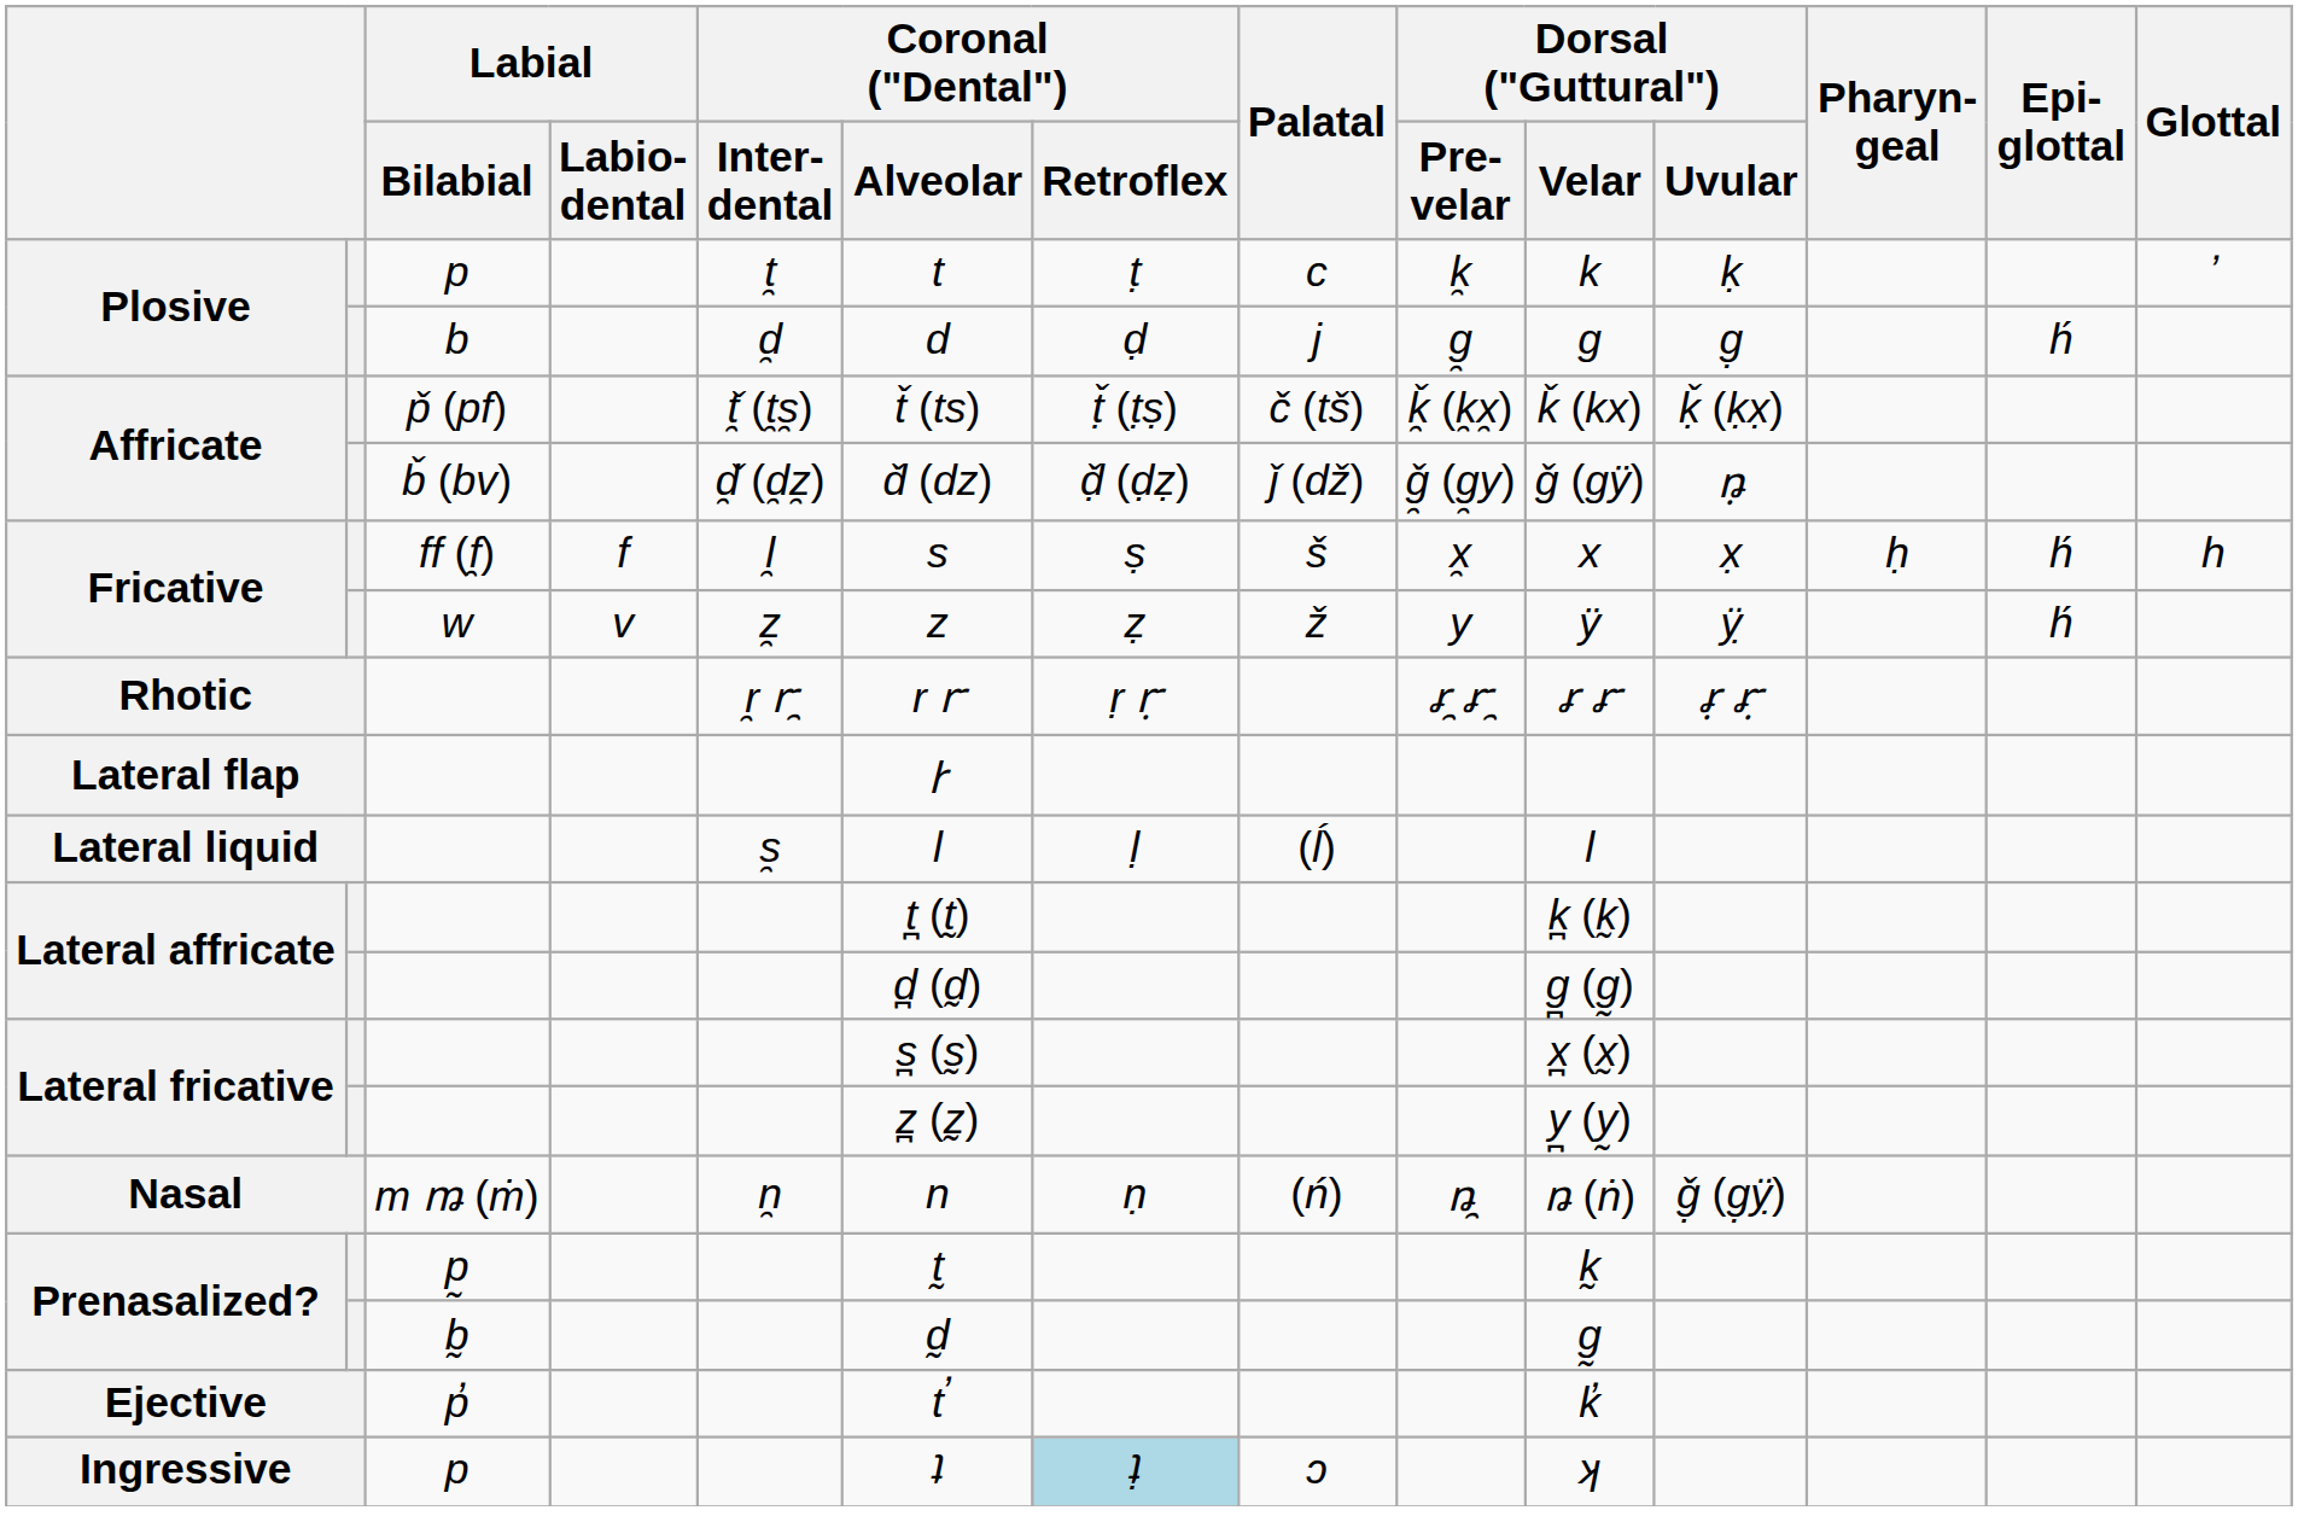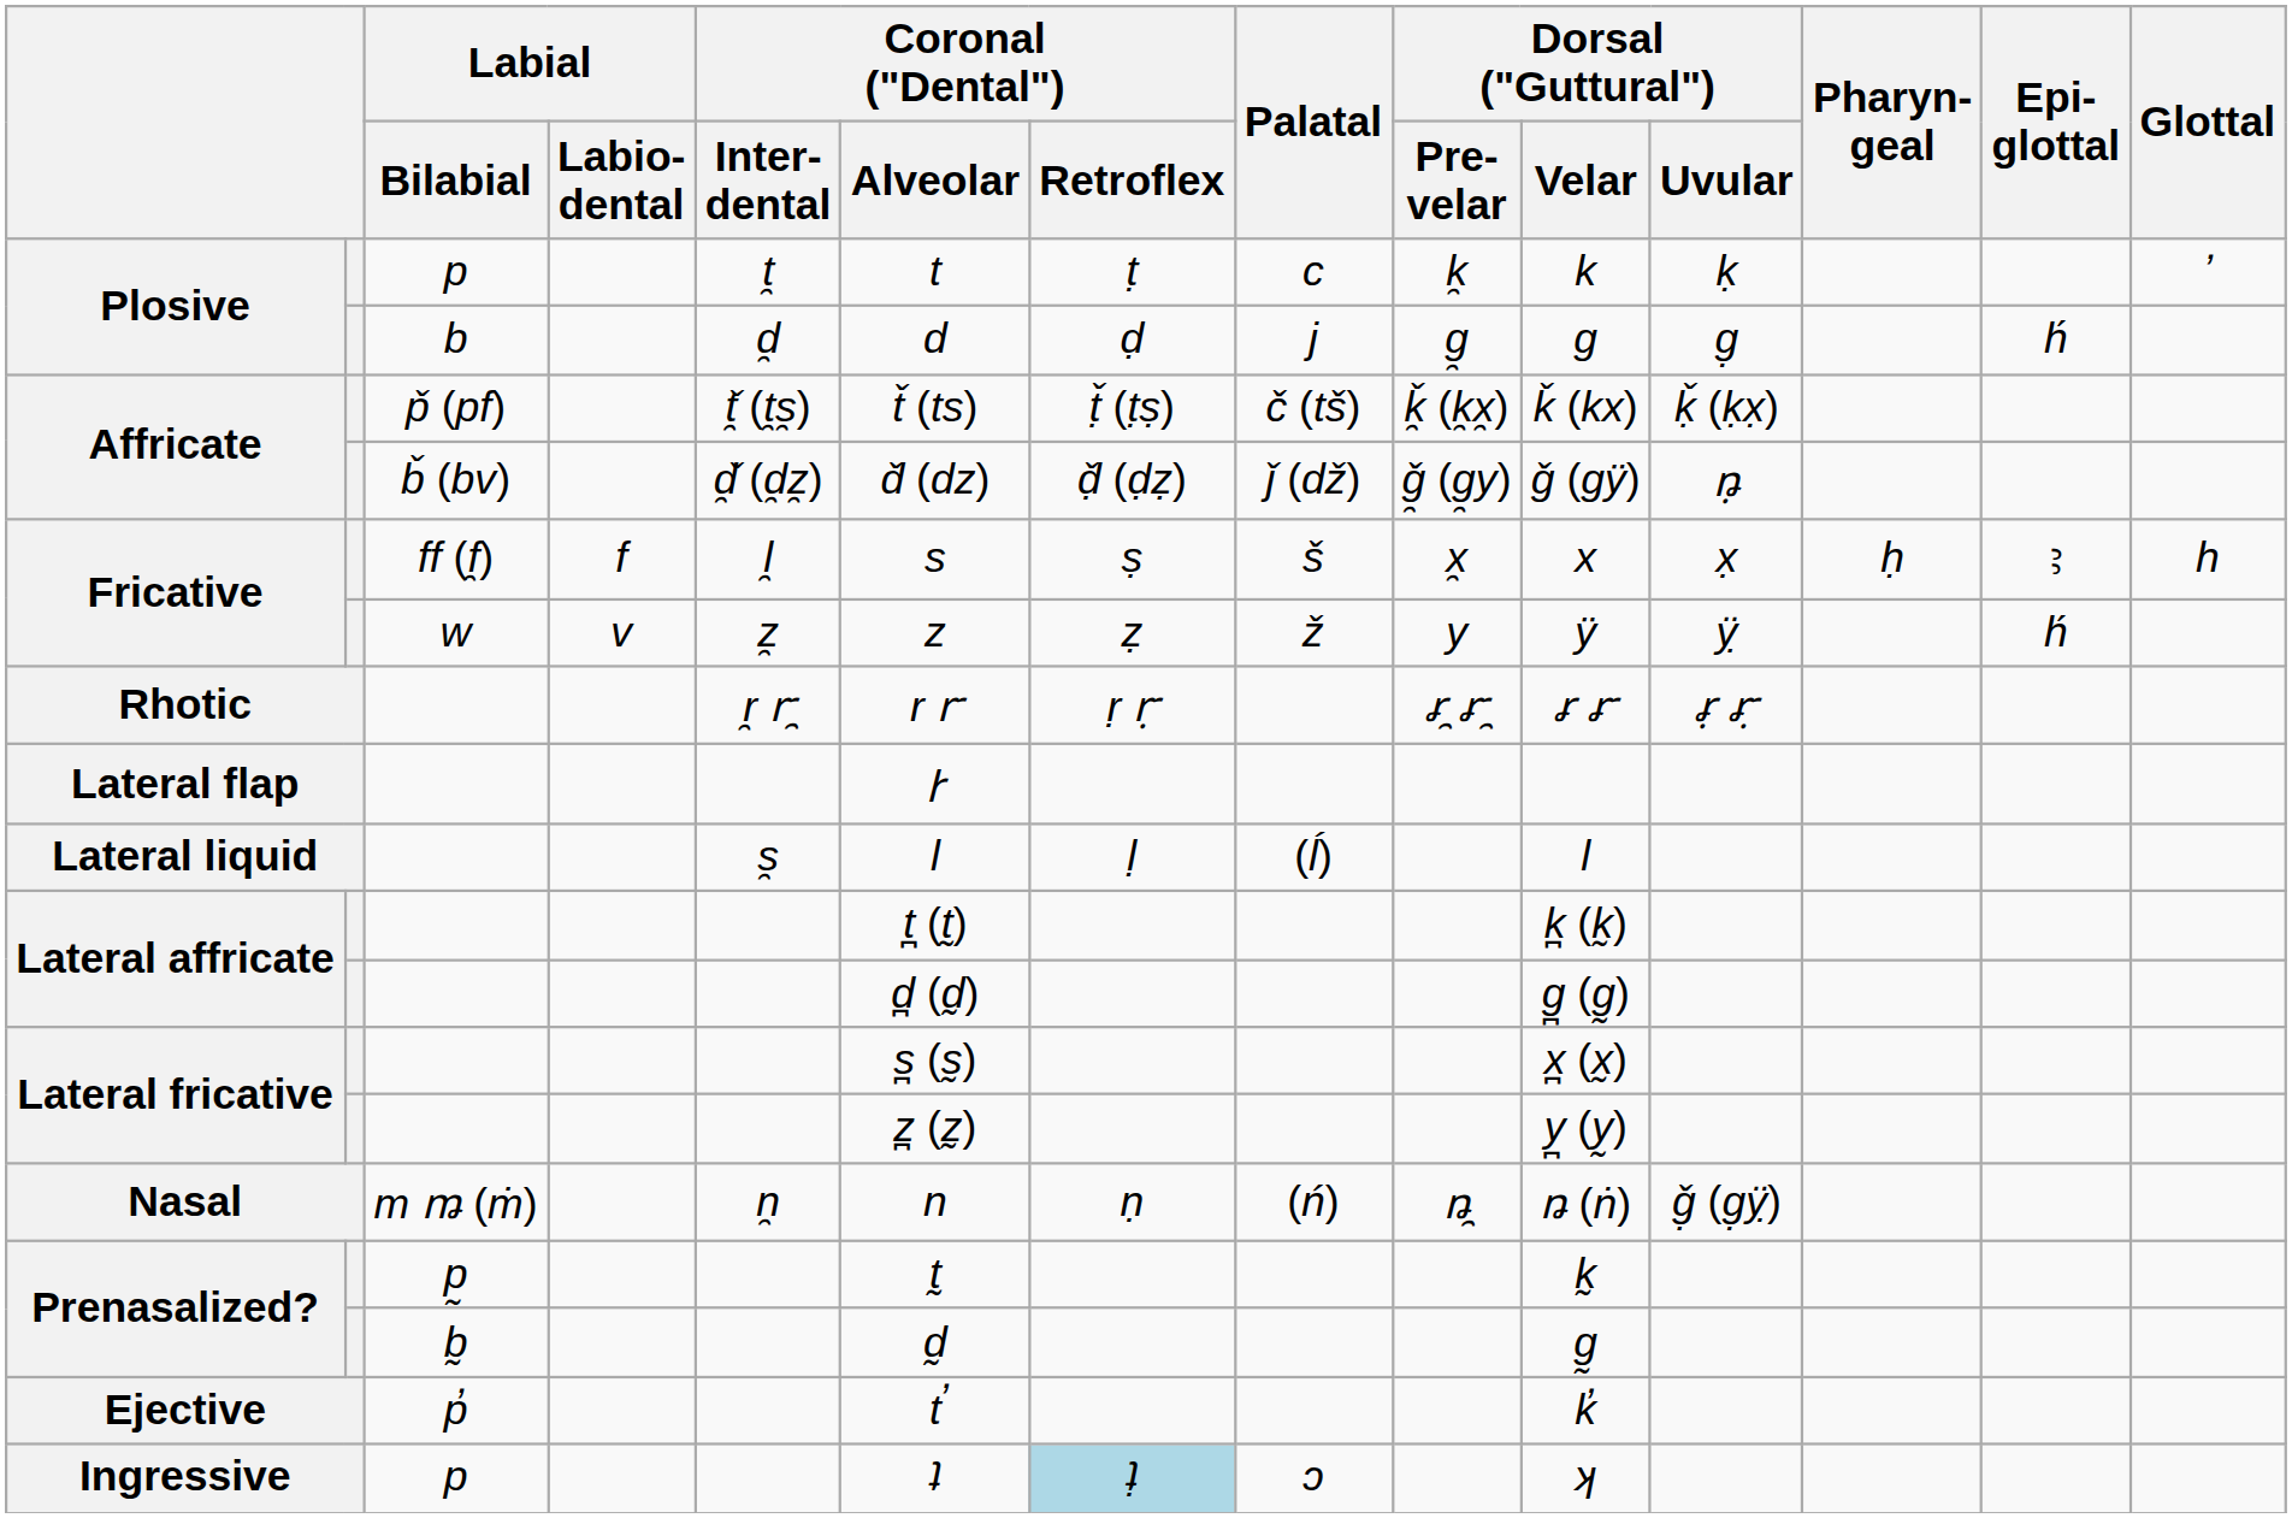 <table class="wikitable Unicode" style="text-align:center">
 <tr align=center>
 <th colspan="2" rowspan="2"></th>
 <th colspan="2">Labial</th>
 <th colspan="3">Coronal<br>("Dental")</th>
 <th rowspan="2">Palatal</th>
 <th colspan="3">Dorsal<br>("Guttural")</th>
 <th rowspan="2">Pharyn-<br>geal</th>
 <th rowspan="2">Epi-<br>glottal</th>
 <th rowspan="2">Glottal</th>
 </tr>
 <tr align=center>
 <th>Bilabial</th>
 <th>Labio-<br>dental</th>
 <th>Inter-<br>dental</th>
 <th>Alveolar</th>
 <th>Retroflex</th>
 <th>Pre-<br>velar</th>
 <th>Velar</th>
 <th>Uvular</th>
 </tr>
 <tr>
 <th rowspan="2">Plosive</th>
 <th></th>
 <td><em>p</em></td>
 <td></td>
 <td><em>t̯</em></td>
 <td><em>t</em></td>
 <td><em>ṭ</em></td>
 <td><em>c</em></td>
 <td><em>k̯</em></td>
 <td><em>k</em></td>
 <td><em>ḳ</em></td>
 <td><em> </em></td>
 <td><em> </em></td>
 <td><em>ʼ</em></td>
 </tr>
 <tr>
 <th></th>
 <td><em>b</em></td>
 <td></td>
 <td><em>d̯</em></td>
 <td><em>d</em></td>
 <td><em>ḍ</em></td>
 <td><em>j</em></td>
 <td><em>g̯</em></td>
 <td><em>g</em></td>
 <td><em>g̣</em></td>
 <td></td>
 <td><em>h́</em></td>
 <td></td>
 </tr>
 <tr>
 <th rowspan="2">Affricate</th>
 <th></th>
 <td><em>p̌</em> (<em>pf</em>)</td>
 <td></td>
 <td><em>t͏̯̌</em> (<em>t̯s̯</em>)</td>
 <td><em>t͏̌</em> (<em>ts</em>)</td>
 <td><em>ṭ̌</em> (<em>ṭṣ</em>)</td>
 <td><em>č</em> (<em>tš</em>)</td>
 <td><em>ǩ̯</em> (<em>k̯x̯</em>)</td>
 <td><em>ǩ</em> (<em>kx</em>)</td>
 <td><em>ḳ̌</em> (<em>ḳx̣</em>)</td>
 <td></td>
 <td></td>
 <td></td>
 </tr>
 <tr>
 <th></th>
 <td><em>b̌</em> (<em>bv</em>)</td>
 <td></td>
 <td><em>d͏̯̌</em> (<em>d̯z̯</em>)</td>
 <td><em>d͏̌</em> (<em>dz</em>)</td>
 <td><em>ḍ̌</em> (<em>ḍẓ</em>)</td>
 <td><em>ǰ</em> (<em>dž</em>)</td>
 <td><em>ǧ̯</em> (<em>g̯y</em>)</td>
 <td><em>ǧ</em> (<em>gÿ</em>)</td>
 <td><em>ꬻ̣ </em></td>
 <td></td>
 <td></td>
 <td></td>
 </tr>
 <tr>
 <th rowspan="2">Fricative</th>
 <th></th>
 <td><em>ff</em> (<em>f̯</em>)</td>
 <td><em>f</em></td>
 <td><em>l̯ </em></td>
 <td><em>s</em></td>
 <td><em>ṣ</em></td>
 <td><em>š</em></td>
 <td><em>x̯</em></td>
 <td><em>x</em></td>
 <td><em>x̣</em></td>
 <td><em>ḥ</em></td>
-<td><em>h́</em></td>
+<td><span>ꜣ</span></td>
 <td><em>h</em></td>
 </tr>
 <tr>
 <th></th>
 <td><em>w</em></td>
 <td><em>v</em></td>
 <td><em>z̯</em></td>
 <td><em>z</em></td>
 <td><em>ẓ</em></td>
 <td><em>ž</em></td>
 <td><em>y</em></td>
 <td><em>ÿ</em></td>
 <td><em>ỵ̈</em></td>
 <td></td>
 <td><em>h́</em></td>
 <td></td>
 </tr>
 <tr>
 <th colspan="2">Rhotic</th>
 <td></td>
 <td></td>
 <td><em>r̯ ꭈ̯</em></td>
 <td><em>r ꭈ</em></td>
 <td><em>ṛ ꭈ̣</em></td>
 <td></td>
 <td><em>ꭉ̯ ꭊ̯</em></td>
 <td><em>ꭉ ꭊ</em></td>
 <td><em>ꭉ̣ ꭊ̣</em></td>
 <td></td>
 <td></td>
 <td></td>
 </tr>
 <tr>
 <th colspan="2">Lateral flap</th>
 <td></td>
 <td></td>
 <td></td>
 <td><em>𝼑</em></td>
 <td></td>
 <td></td>
 <td></td>
 <td></td>
 <td></td>
 <td></td>
 <td></td>
 <td></td>
 </tr>
 <tr>
 <th colspan="2">Lateral liquid</th>
 <td></td>
 <td></td>
 <td><em>s̯</em></td>
 <td><em>l</em></td>
 <td><em>ḷ </em></td>
 <td>(<em>ĺ</em>)</td>
 <td></td>
 <td><em>ɫ </em></td>
 <td></td>
 <td></td>
 <td></td>
 <td></td>
 </tr>
 <tr>
 <th rowspan="2">Lateral affricate</th>
 <th></th>
 <td></td>
 <td></td>
 <td></td>
 <td><em>t̪</em> (<em>t̰</em>)</td>
 <td></td>
 <td></td>
 <td></td>
 <td><em>k̪</em> (<em>k̰</em>)</td>
 <td></td>
 <td></td>
 <td></td>
 <td></td>
 </tr>
 <tr>
 <th></th>
 <td></td>
 <td></td>
 <td></td>
 <td><em>d̪</em> (<em>d̰</em>)</td>
 <td></td>
 <td></td>
 <td></td>
 <td><em>g̪</em> (<em>g̰</em>)</td>
 <td></td>
 <td></td>
 <td></td>
 <td></td>
 </tr>
 <tr>
 <th rowspan="2">Lateral fricative</th>
 <th></th>
 <td></td>
 <td></td>
 <td></td>
 <td><em>s̪</em> (<em>s̰</em>)</td>
 <td></td>
 <td></td>
 <td></td>
 <td><em>x̪</em> (<em>x̰</em>)</td>
 <td></td>
 <td></td>
 <td></td>
 <td></td>
 </tr>
 <tr>
 <th></th>
 <td></td>
 <td></td>
 <td></td>
 <td><em>z̪</em> (<em>z̰</em>)</td>
 <td></td>
 <td></td>
 <td></td>
 <td><em>y̪</em> (<em>y̰</em>)</td>
 <td></td>
 <td></td>
 <td></td>
 <td></td>
 </tr>
 <tr>
 <th colspan="2">Nasal</th>
 <td><em>m</em> <em>ꬺ</em> (<em>ṁ</em>)</td>
 <td></td>
 <td><em>n̯ </em></td>
 <td><em>n</em></td>
 <td><em>ṇ </em></td>
 <td>(<em>ń</em>)</td>
 <td><em>ꬻ̯ </em></td>
 <td><em>ꬻ</em> (<em>ṅ</em>)</td>
 <td><em>ǧ̣</em> (<em>g̣ỵ̈</em>)</td>
 <td></td>
 <td></td>
 <td></td>
 </tr>
 <tr>
 <th rowspan="2">Prenasalized?</th>
 <th></th>
 <td><em>p̰ </em></td>
 <td></td>
 <td><em> </em></td>
 <td><em>t̰ </em></td>
 <td><em> </em></td>
 <td><em> </em></td>
 <td><em> </em></td>
 <td><em>k̰ </em></td>
 <td><em> </em></td>
 <td><em> </em></td>
 <td><em> </em></td>
 <td><em> </em></td>
 </tr>
 <tr>
 <th></th>
 <td><em>b̰ </em></td>
 <td></td>
 <td><em> </em></td>
 <td><em>d̰ </em></td>
 <td><em> </em></td>
 <td><em> </em></td>
 <td><em> </em></td>
 <td><em>g̰ </em></td>
 <td><em> </em></td>
 <td></td>
 <td></td>
 <td></td>
 </tr>
 <tr>
 <th colspan="2">Ejective</th>
 <td><em>p̓ </em></td>
 <td></td>
 <td><em> </em></td>
 <td><em>t̕ </em></td>
 <td><em> </em></td>
 <td><em> </em></td>
 <td><em> </em></td>
 <td><em>k̓ </em></td>
 <td><em> </em></td>
 <td><em> </em></td>
 <td><em> </em></td>
 <td><em> </em></td>
 </tr>
 <tr>
 <th colspan="2">Ingressive</th>
 <td><em><span>p</span> </em></td>
 <td></td>
 <td><em> </em></td>
 <td><em>ʇ </em></td>
 <td style="background: lightblue;"><em>ʇ̣ </em></td>
 <td><em>ɔ </em></td>
 <td><em> </em></td>
 <td><em>ʞ </em></td>
 <td><em> </em></td>
 <td><em> </em></td>
 <td><em> </em></td>
 <td><em> </em></td>
 </tr>
 </table>
